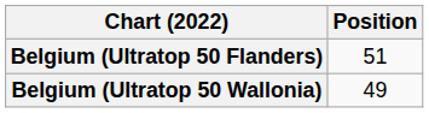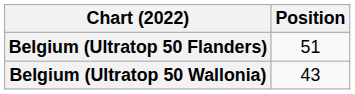 <table class="wikitable sortable plainrowheaders" style="text-align:center">
 <tr>
 <th scope="col">Chart (2022)</th>
 <th scope="col">Position</th>
 </tr>
 <tr>
 <th scope="row">Belgium (Ultratop 50 Flanders)</th>
 <td>51</td>
 </tr>
 <tr>
 <th scope="row">Belgium (Ultratop 50 Wallonia)</th>
-<td>49</td>
+<td>43</td>
 </tr>
 </table>
